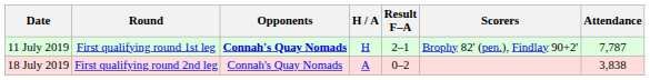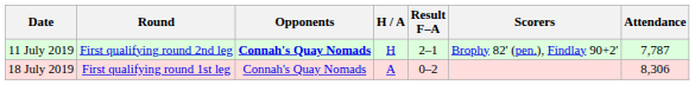 <table class="wikitable" style="text-align:center">
 <tr>
 <th>Date</th>
 <th>Round</th>
 <th>Opponents</th>
 <th>H / A</th>
 <th>Result<br>F–A</th>
 <th>Scorers</th>
 <th>Attendance</th>
 </tr>
 <tr bgcolor=#ddffdd>
 <td>11 July 2019</td>
-<td><a href='#'>First qualifying round 1st leg</a></td>
+<td><a href='#'>First qualifying round 2nd leg</a></td>
 <td><strong> <a href='#'>Connah's Quay Nomads</a></strong></td>
 <td><a href='#'>H</a></td>
 <td>2–1</td>
 <td><a href='#'>Brophy</a> 82' (<a href='#'>pen.</a>), <a href='#'>Findlay</a> 90+2'</td>
 <td>7,787</td>
 </tr>
 <tr bgcolor=#ffdddd>
 <td>18 July 2019</td>
-<td><a href='#'>First qualifying round 2nd leg</a></td>
+<td><a href='#'>First qualifying round 1st leg</a></td>
 <td> <a href='#'>Connah's Quay Nomads</a></td>
 <td><a href='#'>A</a></td>
 <td>0–2</td>
 <td></td>
-<td>3,838</td>
+<td>8,306</td>
 </tr>
 </table>
